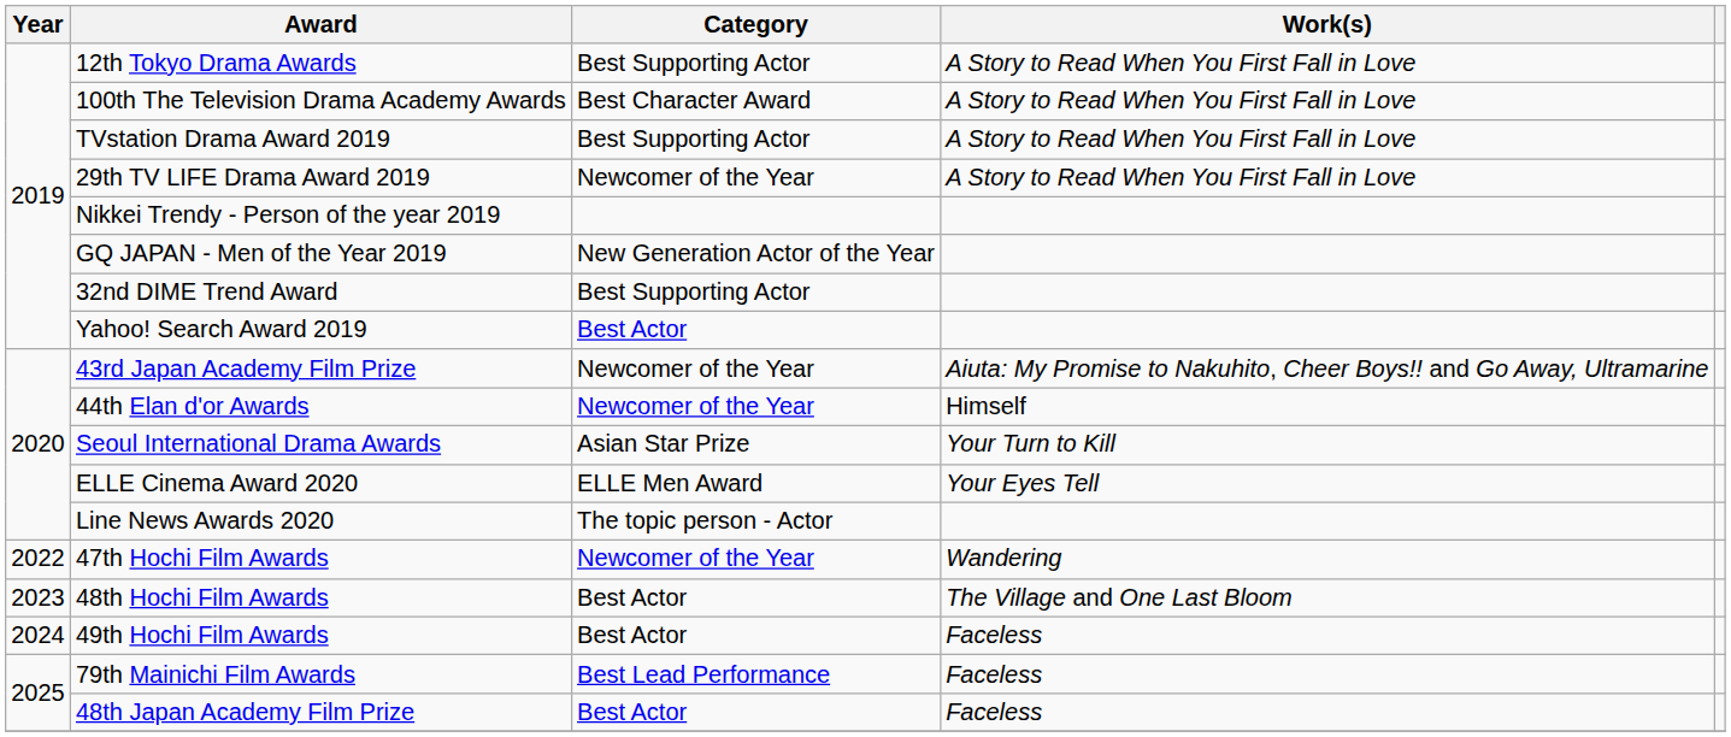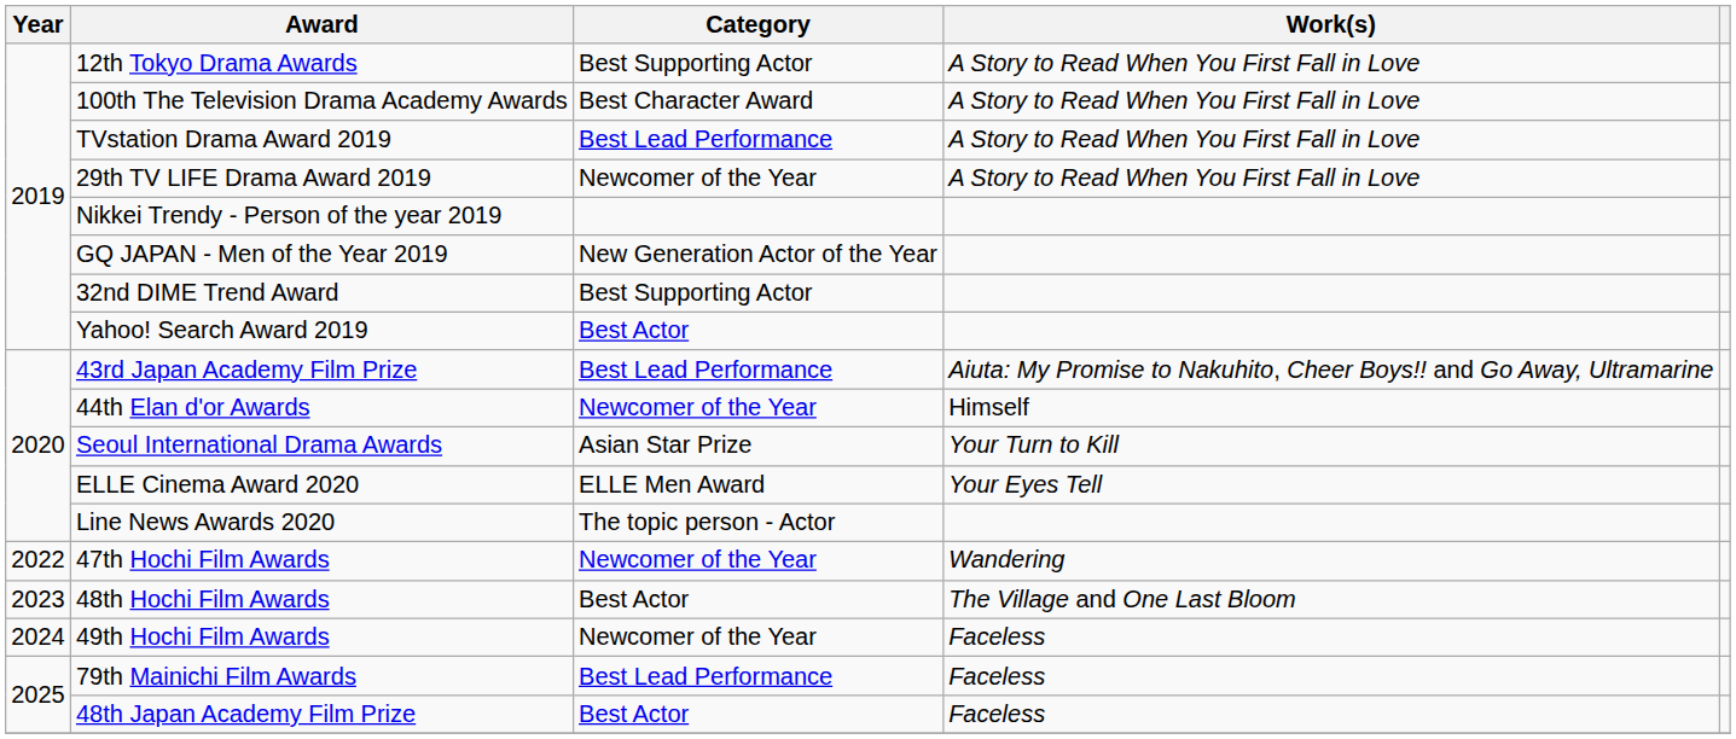 <table class="wikitable sortable">
 <tr>
 <th>Year</th>
 <th>Award</th>
 <th>Category</th>
 <th>Work(s)</th>
 <th class="unsortable"></th>
 </tr>
 <tr>
 <td rowspan="8">2019</td>
 <td>12th <a href='#'>Tokyo Drama Awards</a></td>
 <td>Best Supporting Actor</td>
 <td><em>A Story to Read When You First Fall in Love</em></td>
 <td></td>
 </tr>
 <tr>
 <td>100th The Television Drama Academy Awards</td>
 <td>Best Character Award</td>
 <td><em>A Story to Read When You First Fall in Love</em></td>
 <td></td>
 </tr>
 <tr>
 <td>TVstation Drama Award 2019</td>
-<td>Best Supporting Actor</td>
+<td><a href='#'>Best Lead Performance</a></td>
 <td><em>A Story to Read When You First Fall in Love</em></td>
 <td></td>
 </tr>
 <tr>
 <td>29th TV LIFE Drama Award 2019</td>
 <td>Newcomer of the Year</td>
 <td><em>A Story to Read When You First Fall in Love</em></td>
 <td></td>
 </tr>
 <tr>
 <td>Nikkei Trendy - Person of the year 2019</td>
 <td></td>
 <td></td>
 <td></td>
 </tr>
 <tr>
 <td>GQ JAPAN - Men of the Year 2019</td>
 <td>New Generation Actor of the Year</td>
 <td></td>
 <td></td>
 </tr>
 <tr>
 <td>32nd DIME Trend Award</td>
 <td>Best Supporting Actor</td>
 <td></td>
 <td></td>
 </tr>
 <tr>
 <td>Yahoo! Search Award 2019</td>
 <td><a href='#'>Best Actor</a></td>
 <td></td>
 <td></td>
 </tr>
 <tr>
 <td rowspan="5">2020</td>
 <td><a href='#'>43rd Japan Academy Film Prize</a></td>
-<td>Newcomer of the Year</td>
+<td><a href='#'>Best Lead Performance</a></td>
 <td><em>Aiuta: My Promise to Nakuhito</em>, <em>Cheer Boys!!</em> and <em>Go Away, Ultramarine</em></td>
 <td></td>
 </tr>
 <tr>
 <td>44th <a href='#'>Elan d'or Awards</a></td>
 <td><a href='#'>Newcomer of the Year</a></td>
 <td>Himself</td>
 <td></td>
 </tr>
 <tr>
 <td><a href='#'>Seoul International Drama Awards</a></td>
 <td>Asian Star Prize</td>
 <td><em>Your Turn to Kill</em></td>
 <td></td>
 </tr>
 <tr>
 <td>ELLE Cinema Award 2020</td>
 <td>ELLE Men Award</td>
 <td><em>Your Eyes Tell</em></td>
 <td></td>
 </tr>
 <tr>
 <td>Line News Awards 2020</td>
 <td>The topic person - Actor</td>
 <td></td>
 <td></td>
 </tr>
 <tr>
 <td>2022</td>
 <td>47th <a href='#'>Hochi Film Awards</a></td>
 <td><a href='#'>Newcomer of the Year</a></td>
 <td><em>Wandering</em></td>
 <td></td>
 </tr>
 <tr>
 <td>2023</td>
 <td>48th <a href='#'>Hochi Film Awards</a></td>
 <td>Best Actor</td>
 <td><em>The Village</em> and <em>One Last Bloom</em></td>
 <td></td>
 </tr>
 <tr>
 <td>2024</td>
 <td>49th <a href='#'>Hochi Film Awards</a></td>
-<td>Best Actor</td>
+<td>Newcomer of the Year</td>
 <td><em>Faceless</em></td>
 <td></td>
 </tr>
 <tr>
 <td rowspan=2>2025</td>
 <td>79th <a href='#'>Mainichi Film Awards</a></td>
 <td><a href='#'>Best Lead Performance</a></td>
 <td><em>Faceless</em></td>
 <td></td>
 </tr>
 <tr>
 <td><a href='#'>48th Japan Academy Film Prize</a></td>
 <td><a href='#'>Best Actor</a></td>
 <td><em>Faceless</em></td>
 <td></td>
 </tr>
 <tr>
 </tr>
 </table>
